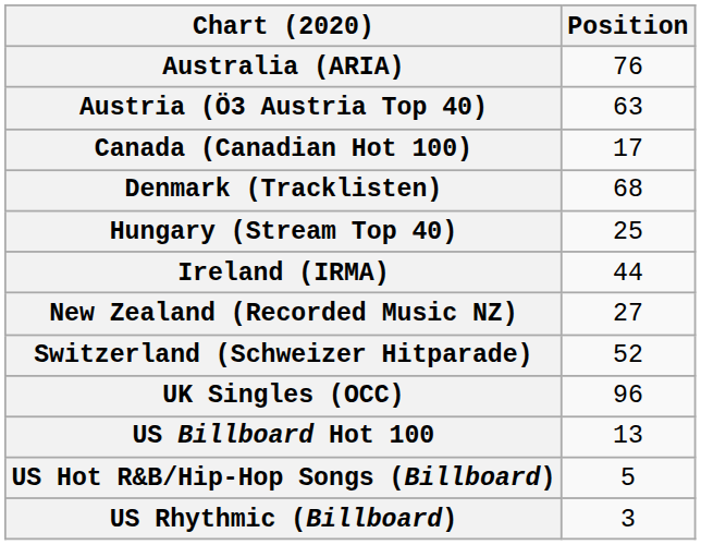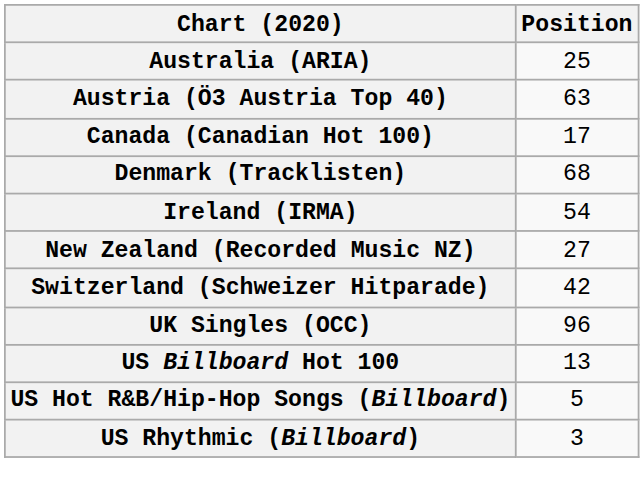 <table class="wikitable sortable plainrowheaders" style="text-align:center">
 <tr>
 <th scope="col">Chart (2020)</th>
 <th scope="col">Position</th>
 </tr>
 <tr>
 <th scope="row">Australia (ARIA)</th>
-<td>76</td>
+<td>25</td>
 </tr>
 <tr>
 <th scope="row">Austria (Ö3 Austria Top 40)</th>
 <td>63</td>
 </tr>
 <tr>
 <th scope="row">Canada (Canadian Hot 100)</th>
 <td>17</td>
 </tr>
 <tr>
 <th scope="row">Denmark (Tracklisten)</th>
 <td>68</td>
 </tr>
 <tr>
-<th scope="row">Hungary (Stream Top 40)</th>
-<td>25</td>
-</tr>
-<tr>
 <th scope="row">Ireland (IRMA)</th>
-<td>44</td>
+<td>54</td>
 </tr>
 <tr>
 <th scope="row">New Zealand (Recorded Music NZ)</th>
 <td>27</td>
 </tr>
 <tr>
 <th scope="row">Switzerland (Schweizer Hitparade)</th>
-<td>52</td>
+<td>42</td>
 </tr>
 <tr>
 <th scope="row">UK Singles (OCC)</th>
 <td>96</td>
 </tr>
 <tr>
 <th scope="row">US <em>Billboard</em> Hot 100</th>
 <td>13</td>
 </tr>
 <tr>
 <th scope="row">US Hot R&B/Hip-Hop Songs (<em>Billboard</em>)</th>
 <td>5</td>
 </tr>
 <tr>
 <th scope="row">US Rhythmic (<em>Billboard</em>)</th>
 <td>3</td>
 </tr>
 </table>
